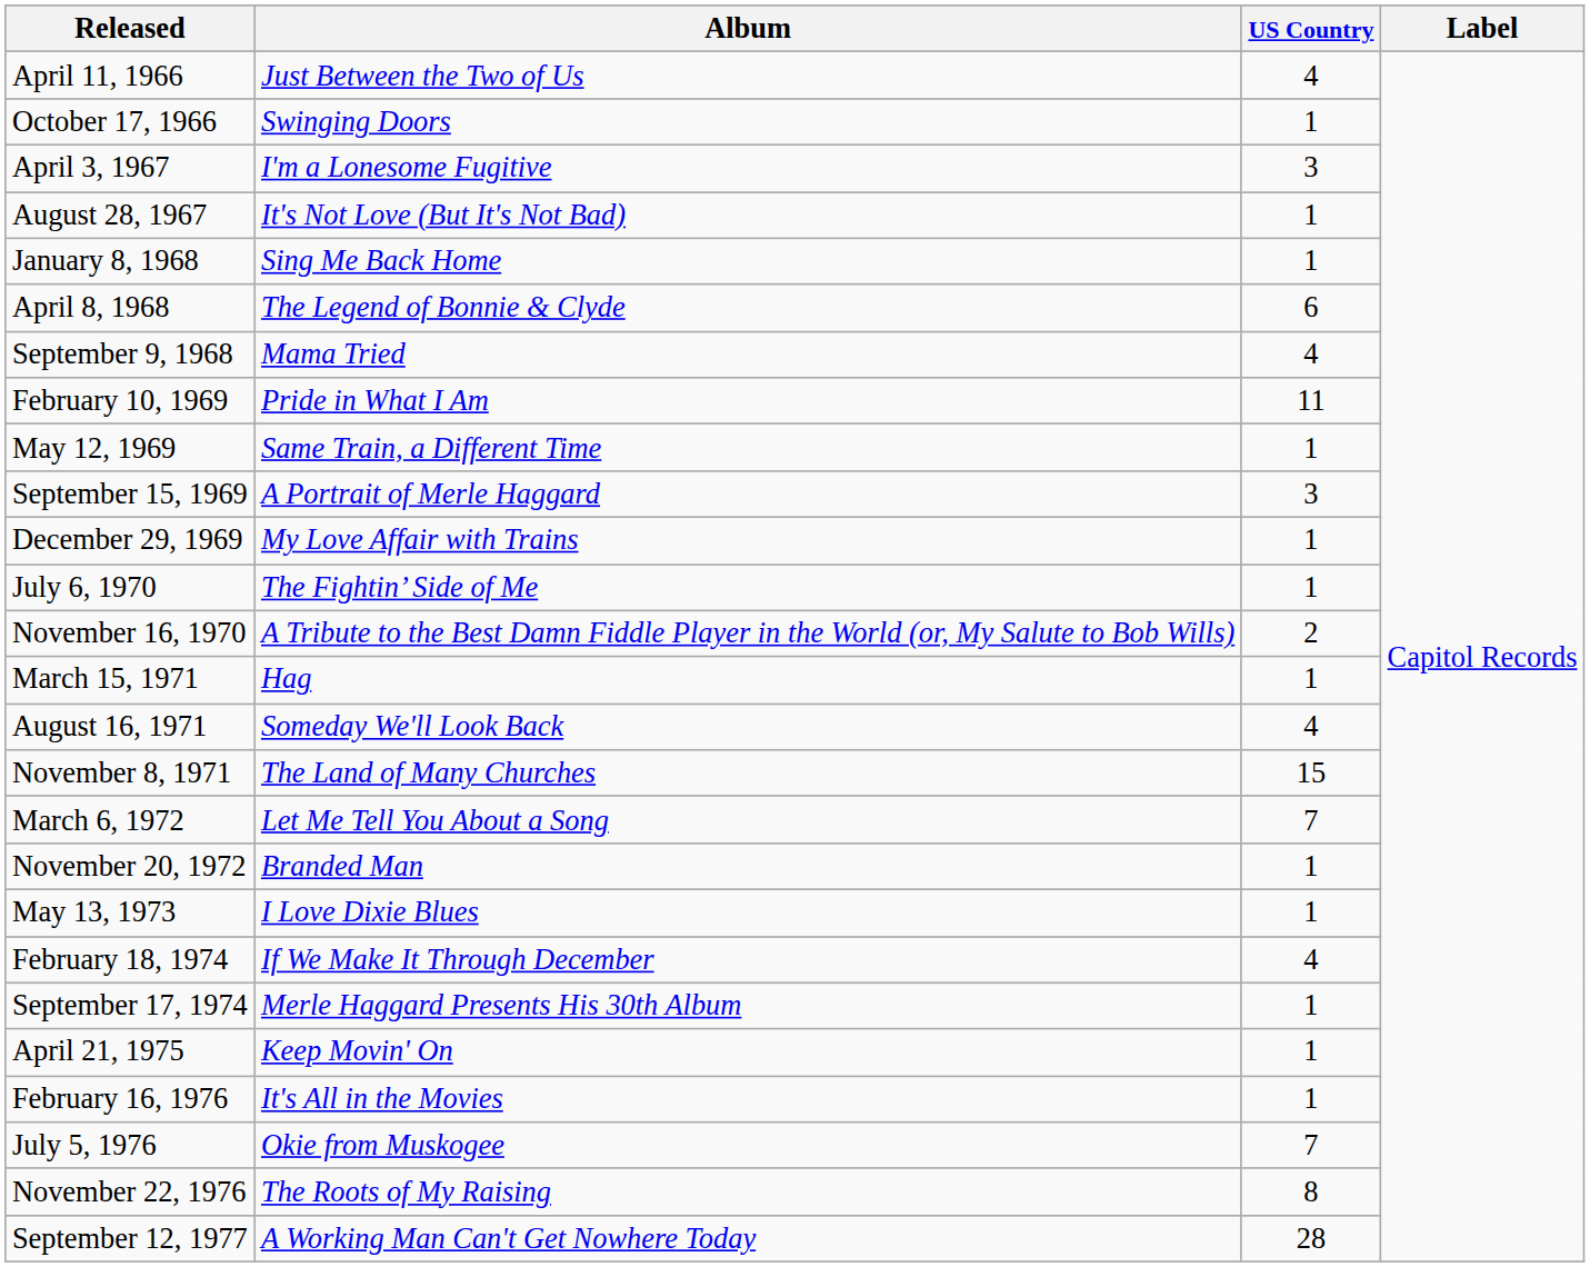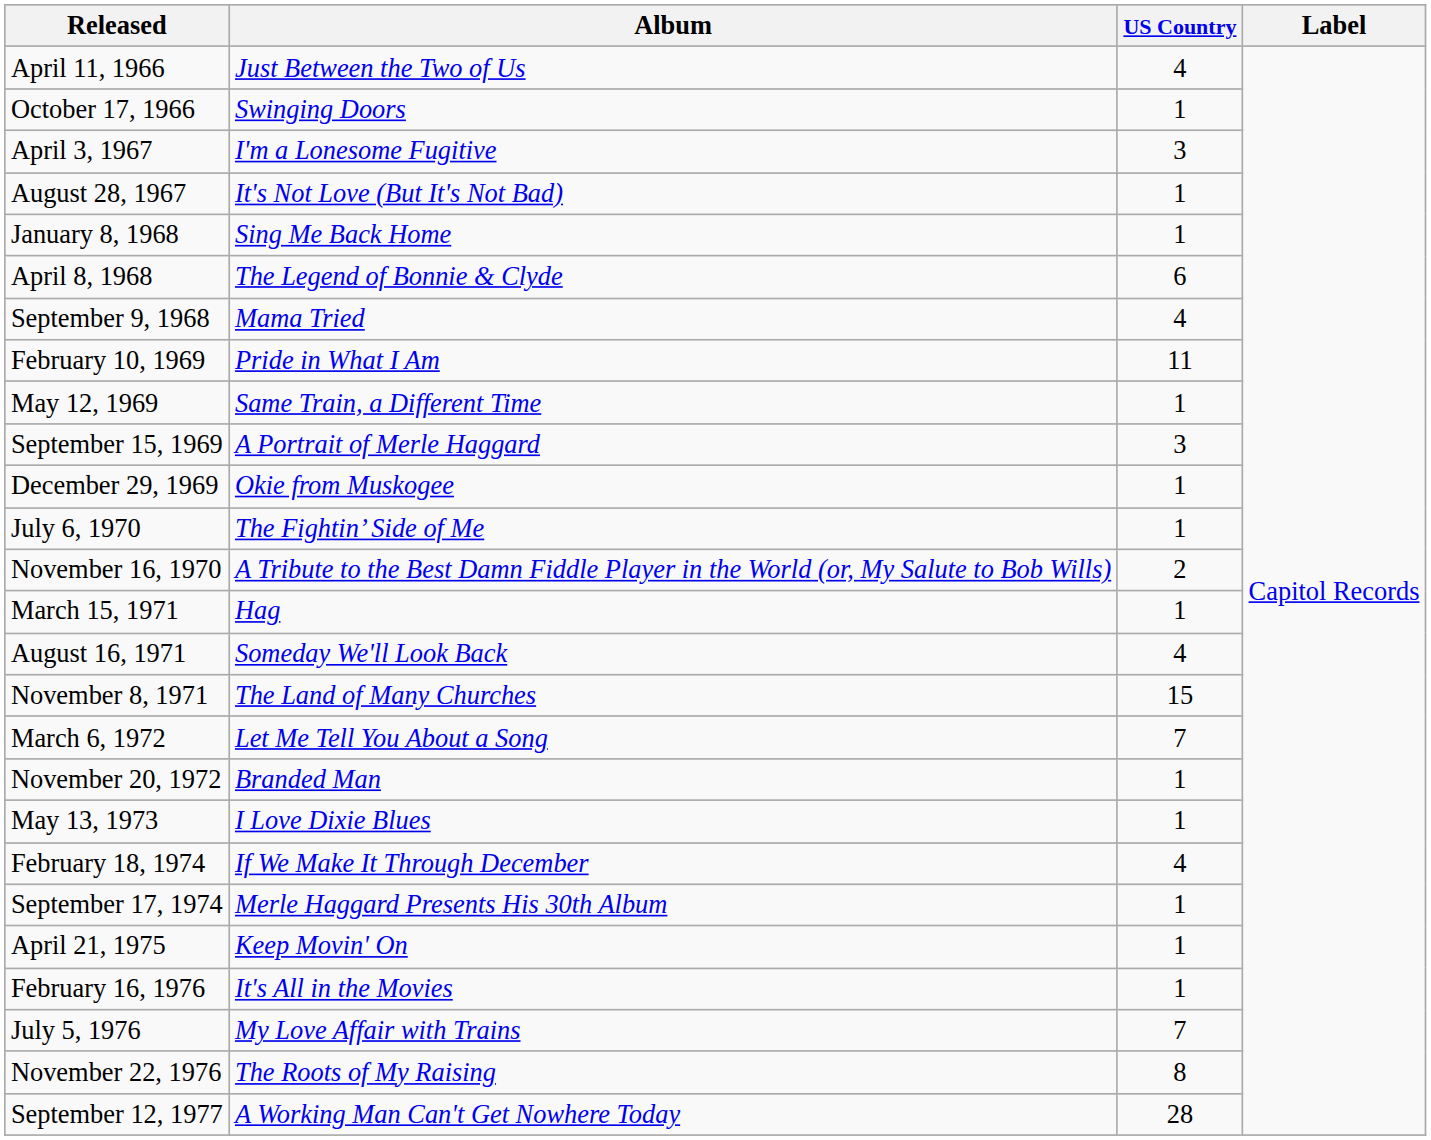 <table class="wikitable">
 <tr>
 <th>Released</th>
 <th>Album</th>
 <th><small><a href='#'>US Country</a></small></th>
 <th>Label</th>
 </tr>
 <tr>
 <td>April 11, 1966</td>
 <td><em><a href='#'>Just Between the Two of Us</a></em> </td>
 <td style="text-align:center;">4</td>
 <td rowspan="26"><a href='#'>Capitol Records</a></td>
 </tr>
 <tr>
 <td>October 17, 1966</td>
 <td><em><a href='#'>Swinging Doors</a></em></td>
 <td style="text-align:center;">1</td>
 </tr>
 <tr>
 <td>April 3, 1967</td>
 <td><em><a href='#'>I'm a Lonesome Fugitive</a></em></td>
 <td style="text-align:center;">3</td>
 </tr>
 <tr>
 <td>August 28, 1967</td>
 <td><em><a href='#'>It's Not Love (But It's Not Bad)</a></em></td>
 <td style="text-align:center;">1</td>
 </tr>
 <tr>
 <td>January 8, 1968</td>
 <td><em><a href='#'>Sing Me Back Home</a></em></td>
 <td style="text-align:center;">1</td>
 </tr>
 <tr>
 <td>April 8, 1968</td>
 <td><em><a href='#'>The Legend of Bonnie & Clyde</a></em></td>
 <td style="text-align:center;">6</td>
 </tr>
 <tr>
 <td>September 9, 1968</td>
 <td><em><a href='#'>Mama Tried</a></em></td>
 <td style="text-align:center;">4</td>
 </tr>
 <tr>
 <td>February 10, 1969</td>
 <td><em><a href='#'>Pride in What I Am</a></em></td>
 <td style="text-align:center;">11</td>
 </tr>
 <tr>
 <td>May 12, 1969</td>
 <td><em><a href='#'>Same Train, a Different Time</a></em></td>
 <td style="text-align:center;">1</td>
 </tr>
 <tr>
 <td>September 15, 1969</td>
 <td><em><a href='#'>A Portrait of Merle Haggard</a></em></td>
 <td style="text-align:center;">3</td>
 </tr>
 <tr>
 <td>December 29, 1969</td>
-<td><em><a href='#'>My Love Affair with Trains</a></em></td>
+<td><em><a href='#'>Okie from Muskogee</a></em></td>
 <td style="text-align:center;">1</td>
 </tr>
 <tr>
 <td>July 6, 1970</td>
 <td><em><a href='#'>The Fightin’ Side of Me</a></em></td>
 <td style="text-align:center;">1</td>
 </tr>
 <tr>
 <td>November 16, 1970</td>
 <td><em><a href='#'>A Tribute to the Best Damn Fiddle Player in the World (or, My Salute to Bob Wills)</a></em></td>
 <td style="text-align:center;">2</td>
 </tr>
 <tr>
 <td>March 15, 1971</td>
 <td><em><a href='#'>Hag</a></em></td>
 <td style="text-align:center;">1</td>
 </tr>
 <tr>
 <td>August 16, 1971</td>
 <td><em><a href='#'>Someday We'll Look Back</a></em></td>
 <td style="text-align:center;">4</td>
 </tr>
 <tr>
 <td>November 8, 1971</td>
 <td><em><a href='#'>The Land of Many Churches</a></em></td>
 <td style="text-align:center;">15</td>
 </tr>
 <tr>
 <td>March 6, 1972</td>
 <td><em><a href='#'>Let Me Tell You About a Song</a></em></td>
 <td style="text-align:center;">7</td>
 </tr>
 <tr>
 <td>November 20, 1972</td>
 <td><em><a href='#'>Branded Man</a></em></td>
 <td style="text-align:center;">1</td>
 </tr>
 <tr>
 <td>May 13, 1973</td>
 <td><em><a href='#'>I Love Dixie Blues</a></em></td>
 <td style="text-align:center;">1</td>
 </tr>
 <tr>
 <td>February 18, 1974</td>
 <td><em><a href='#'>If We Make It Through December</a></em></td>
 <td style="text-align:center;">4</td>
 </tr>
 <tr>
 <td>September 17, 1974</td>
 <td><em><a href='#'>Merle Haggard Presents His 30th Album</a></em></td>
 <td style="text-align:center;">1</td>
 </tr>
 <tr>
 <td>April 21, 1975</td>
 <td><em><a href='#'>Keep Movin' On</a></em></td>
 <td style="text-align:center;">1</td>
 </tr>
 <tr>
 <td>February 16, 1976</td>
 <td><em><a href='#'>It's All in the Movies</a></em></td>
 <td style="text-align:center;">1</td>
 </tr>
 <tr>
 <td>July 5, 1976</td>
-<td><em><a href='#'>Okie from Muskogee</a></em></td>
+<td><em><a href='#'>My Love Affair with Trains</a></em></td>
 <td style="text-align:center;">7</td>
 </tr>
 <tr>
 <td>November 22, 1976</td>
 <td><em><a href='#'>The Roots of My Raising</a></em></td>
 <td style="text-align:center;">8</td>
 </tr>
 <tr>
 <td>September 12, 1977</td>
 <td><em><a href='#'>A Working Man Can't Get Nowhere Today</a></em></td>
 <td style="text-align:center;">28</td>
 </tr>
 </table>
